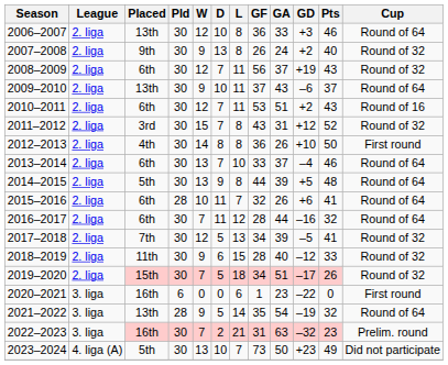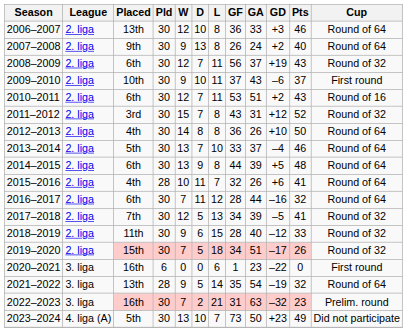 <table class="wikitable sortable">
 <tr>
 <th>Season</th>
 <th>League</th>
 <th>Placed</th>
 <th>Pld</th>
 <th>W</th>
 <th>D</th>
 <th>L</th>
 <th>GF</th>
 <th>GA</th>
 <th>GD</th>
 <th>Pts</th>
 <th>Cup</th>
 </tr>
 <tr>
 <td>2006–2007</td>
 <td><a href='#'>2. liga</a></td>
 <td style="text-align:center">13th</td>
 <td style="text-align:center">30</td>
 <td style="text-align:center">12</td>
 <td style="text-align:center">10</td>
 <td style="text-align:center">8</td>
 <td style="text-align:center">36</td>
 <td style="text-align:center">33</td>
 <td style="text-align:center">+3</td>
 <td style="text-align:center">46</td>
 <td style="text-align:center">Round of 64</td>
 </tr>
 <tr>
 <td>2007–2008</td>
 <td><a href='#'>2. liga</a></td>
 <td style="text-align:center">9th</td>
 <td style="text-align:center">30</td>
 <td style="text-align:center">9</td>
 <td style="text-align:center">13</td>
 <td style="text-align:center">8</td>
 <td style="text-align:center">26</td>
 <td style="text-align:center">24</td>
 <td style="text-align:center">+2</td>
 <td style="text-align:center">40</td>
-<td style="text-align:center">Round of 32</td>
+<td style="text-align:center">Round of 64</td>
 </tr>
 <tr>
 <td>2008–2009</td>
 <td><a href='#'>2. liga</a></td>
 <td style="text-align:center">6th</td>
 <td style="text-align:center">30</td>
 <td style="text-align:center">12</td>
 <td style="text-align:center">7</td>
 <td style="text-align:center">11</td>
 <td style="text-align:center">56</td>
 <td style="text-align:center">37</td>
 <td style="text-align:center">+19</td>
 <td style="text-align:center">43</td>
 <td style="text-align:center">Round of 32</td>
 </tr>
 <tr>
 <td>2009–2010</td>
 <td><a href='#'>2. liga</a></td>
-<td style="text-align:center">13th</td>
+<td style="text-align:center">10th</td>
 <td style="text-align:center">30</td>
 <td style="text-align:center">9</td>
 <td style="text-align:center">10</td>
 <td style="text-align:center">11</td>
 <td style="text-align:center">37</td>
 <td style="text-align:center">43</td>
 <td style="text-align:center">–6</td>
 <td style="text-align:center">37</td>
-<td style="text-align:center">Round of 64</td>
+<td style="text-align:center">First round</td>
 </tr>
 <tr>
 <td>2010–2011</td>
 <td><a href='#'>2. liga</a></td>
 <td style="text-align:center">6th</td>
 <td style="text-align:center">30</td>
 <td style="text-align:center">12</td>
 <td style="text-align:center">7</td>
 <td style="text-align:center">11</td>
 <td style="text-align:center">53</td>
 <td style="text-align:center">51</td>
 <td style="text-align:center">+2</td>
 <td style="text-align:center">43</td>
 <td style="text-align:center">Round of 16</td>
 </tr>
 <tr>
 <td>2011–2012</td>
 <td><a href='#'>2. liga</a></td>
 <td style="text-align:center">3rd</td>
 <td style="text-align:center">30</td>
 <td style="text-align:center">15</td>
 <td style="text-align:center">7</td>
 <td style="text-align:center">8</td>
 <td style="text-align:center">43</td>
 <td style="text-align:center">31</td>
 <td style="text-align:center">+12</td>
 <td style="text-align:center">52</td>
 <td style="text-align:center">Round of 32</td>
 </tr>
 <tr>
 <td>2012–2013</td>
 <td><a href='#'>2. liga</a></td>
 <td style="text-align:center">4th</td>
 <td style="text-align:center">30</td>
 <td style="text-align:center">14</td>
 <td style="text-align:center">8</td>
 <td style="text-align:center">8</td>
 <td style="text-align:center">36</td>
 <td style="text-align:center">26</td>
 <td style="text-align:center">+10</td>
 <td style="text-align:center">50</td>
-<td style="text-align:center">First round</td>
+<td style="text-align:center">Round of 64</td>
 </tr>
 <tr>
 <td>2013–2014</td>
 <td><a href='#'>2. liga</a></td>
-<td style="text-align:center">6th</td>
+<td style="text-align:center">5th</td>
 <td style="text-align:center">30</td>
 <td style="text-align:center">13</td>
 <td style="text-align:center">7</td>
 <td style="text-align:center">10</td>
 <td style="text-align:center">33</td>
 <td style="text-align:center">37</td>
 <td style="text-align:center">–4</td>
 <td style="text-align:center">46</td>
 <td style="text-align:center">Round of 64</td>
 </tr>
 <tr>
 <td>2014–2015</td>
 <td><a href='#'>2. liga</a></td>
-<td style="text-align:center">5th</td>
+<td style="text-align:center">6th</td>
 <td style="text-align:center">30</td>
 <td style="text-align:center">13</td>
 <td style="text-align:center">9</td>
 <td style="text-align:center">8</td>
 <td style="text-align:center">44</td>
 <td style="text-align:center">39</td>
 <td style="text-align:center">+5</td>
 <td style="text-align:center">48</td>
 <td style="text-align:center">Round of 64</td>
 </tr>
 <tr>
 <td>2015–2016</td>
 <td><a href='#'>2. liga</a></td>
-<td style="text-align:center">6th</td>
+<td style="text-align:center">4th</td>
 <td style="text-align:center">28</td>
 <td style="text-align:center">10</td>
 <td style="text-align:center">11</td>
 <td style="text-align:center">7</td>
 <td style="text-align:center">32</td>
 <td style="text-align:center">26</td>
 <td style="text-align:center">+6</td>
 <td style="text-align:center">41</td>
 <td style="text-align:center">Round of 64</td>
 </tr>
 <tr>
 <td>2016–2017</td>
 <td><a href='#'>2. liga</a></td>
 <td style="text-align:center">6th</td>
 <td style="text-align:center">30</td>
 <td style="text-align:center">7</td>
 <td style="text-align:center">11</td>
 <td style="text-align:center">12</td>
 <td style="text-align:center">28</td>
 <td style="text-align:center">44</td>
 <td style="text-align:center">–16</td>
 <td style="text-align:center">32</td>
 <td style="text-align:center">Round of 64</td>
 </tr>
 <tr>
 <td>2017–2018</td>
 <td><a href='#'>2. liga</a></td>
 <td style="text-align:center">7th</td>
 <td style="text-align:center">30</td>
 <td style="text-align:center">12</td>
 <td style="text-align:center">5</td>
 <td style="text-align:center">13</td>
 <td style="text-align:center">34</td>
 <td style="text-align:center">39</td>
 <td style="text-align:center">–5</td>
 <td style="text-align:center">41</td>
 <td style="text-align:center">Round of 32</td>
 </tr>
 <tr>
 <td>2018–2019</td>
 <td><a href='#'>2. liga</a></td>
 <td style="text-align:center">11th</td>
 <td style="text-align:center">30</td>
 <td style="text-align:center">9</td>
 <td style="text-align:center">6</td>
 <td style="text-align:center">15</td>
 <td style="text-align:center">28</td>
 <td style="text-align:center">40</td>
 <td style="text-align:center">–12</td>
 <td style="text-align:center">33</td>
 <td style="text-align:center">Round of 32</td>
 </tr>
 <tr>
 <td>2019–2020</td>
 <td><a href='#'>2. liga</a></td>
 <td style="background: #FFCCCC; text-align:center">15th</td>
 <td style="background: #FFCCCC; text-align:center">30</td>
 <td style="background: #FFCCCC; text-align:center">7</td>
 <td style="background: #FFCCCC; text-align:center">5</td>
 <td style="background: #FFCCCC; text-align:center">18</td>
 <td style="background: #FFCCCC; text-align:center">34</td>
 <td style="background: #FFCCCC; text-align:center">51</td>
 <td style="background: #FFCCCC; text-align:center">–17</td>
 <td style="background: #FFCCCC; text-align:center">26</td>
 <td style="text-align:center">Round of 32</td>
 </tr>
 <tr>
 <td>2020–2021</td>
 <td>3. liga</td>
 <td style="text-align:center">16th</td>
 <td style="text-align:center">6</td>
 <td style="text-align:center">0</td>
 <td style="text-align:center">0</td>
 <td style="text-align:center">6</td>
 <td style="text-align:center">1</td>
 <td style="text-align:center">23</td>
 <td style="text-align:center">–22</td>
 <td style="text-align:center">0</td>
 <td style="text-align:center">First round</td>
 </tr>
 <tr>
 <td>2021–2022</td>
 <td>3. liga</td>
 <td style="text-align:center">13th</td>
 <td style="text-align:center">28</td>
 <td style="text-align:center">9</td>
 <td style="text-align:center">5</td>
 <td style="text-align:center">14</td>
 <td style="text-align:center">35</td>
 <td style="text-align:center">54</td>
 <td style="text-align:center">–19</td>
 <td style="text-align:center">32</td>
 <td style="text-align:center">Round of 64</td>
 </tr>
 <tr>
 <td>2022–2023</td>
 <td>3. liga</td>
 <td style="background: #FFCCCC; text-align:center">16th</td>
 <td style="background: #FFCCCC; text-align:center">30</td>
 <td style="background: #FFCCCC; text-align:center">7</td>
 <td style="background: #FFCCCC; text-align:center">2</td>
 <td style="background: #FFCCCC; text-align:center">21</td>
 <td style="background: #FFCCCC; text-align:center">31</td>
 <td style="background: #FFCCCC; text-align:center">63</td>
 <td style="background: #FFCCCC; text-align:center">–32</td>
 <td style="background: #FFCCCC; text-align:center">23</td>
 <td style="text-align:center">Prelim. round</td>
 </tr>
 <tr>
 <td>2023–2024</td>
 <td>4. liga (A)</td>
 <td style="text-align:center">5th</td>
 <td style="text-align:center">30</td>
 <td style="text-align:center">13</td>
 <td style="text-align:center">10</td>
 <td style="text-align:center">7</td>
 <td style="text-align:center">73</td>
 <td style="text-align:center">50</td>
 <td style="text-align:center">+23</td>
 <td style="text-align:center">49</td>
 <td style="text-align:center">Did not participate</td>
 </tr>
 <tr>
 </tr>
 </table>
